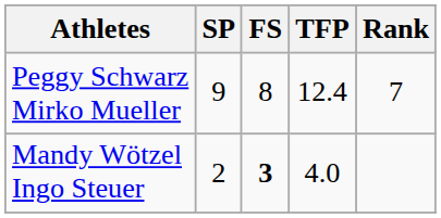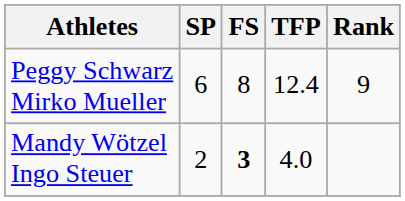 <table class="wikitable" border="1" style="font-size:90%">
 <tr>
 <th>Athletes</th>
 <th>SP</th>
 <th>FS</th>
 <th>TFP</th>
 <th>Rank</th>
 </tr>
 <tr align=center>
 <td align=left><a href='#'>Peggy Schwarz</a><br><a href='#'>Mirko Mueller</a></td>
-<td>9</td>
+<td>6</td>
 <td>8</td>
 <td>12.4</td>
-<td>7</td>
+<td>9</td>
 </tr>
 <tr align=center>
 <td align=left><a href='#'>Mandy Wötzel</a><br><a href='#'>Ingo Steuer</a></td>
 <td>2</td>
 <td><strong>3</strong></td>
 <td>4.0</td>
 <td></td>
 </tr>
 </table>
